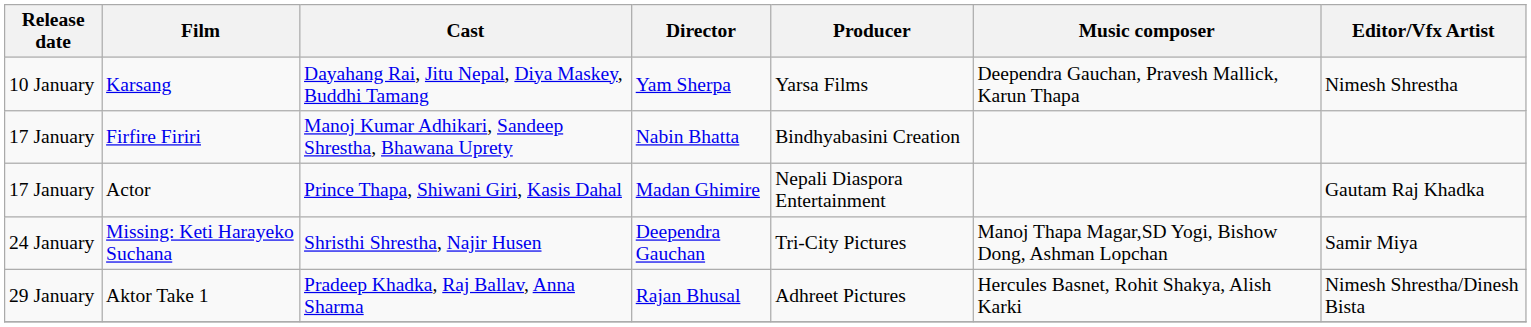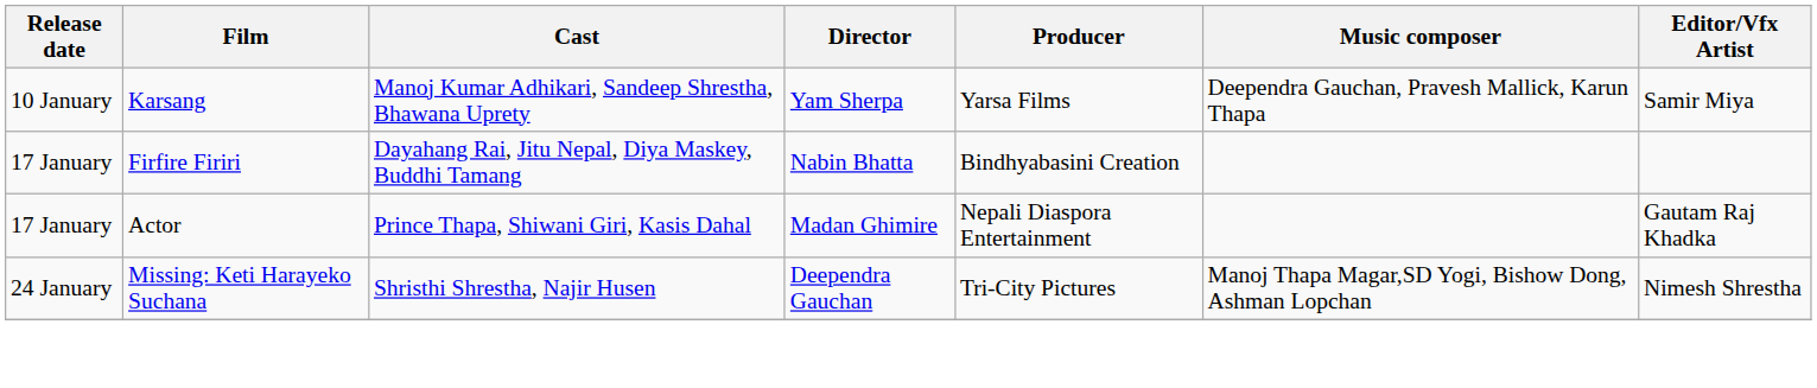 <table class="wikitable sortable">
 <tr>
 <th>Release date</th>
 <th>Film</th>
 <th>Cast</th>
 <th>Director</th>
 <th>Producer</th>
 <th>Music composer</th>
 <th>Editor/Vfx Artist</th>
 </tr>
 <tr>
 <td>10 January</td>
 <td><a href='#'>Karsang</a></td>
-<td><a href='#'>Dayahang Rai</a>, <a href='#'>Jitu Nepal</a>, <a href='#'>Diya Maskey</a>, <a href='#'>Buddhi Tamang</a></td>
+<td><a href='#'>Manoj Kumar Adhikari</a>, <a href='#'>Sandeep Shrestha</a>, <a href='#'>Bhawana Uprety</a></td>
 <td><a href='#'>Yam Sherpa</a></td>
 <td>Yarsa Films</td>
 <td>Deependra Gauchan, Pravesh Mallick, Karun Thapa</td>
-<td>Nimesh Shrestha</td>
+<td>Samir Miya</td>
 </tr>
 <tr>
 <td>17 January</td>
 <td><a href='#'>Firfire Firiri</a></td>
-<td><a href='#'>Manoj Kumar Adhikari</a>, <a href='#'>Sandeep Shrestha</a>, <a href='#'>Bhawana Uprety</a></td>
+<td><a href='#'>Dayahang Rai</a>, <a href='#'>Jitu Nepal</a>, <a href='#'>Diya Maskey</a>, <a href='#'>Buddhi Tamang</a></td>
 <td><a href='#'>Nabin Bhatta</a></td>
 <td>Bindhyabasini Creation</td>
 <td></td>
 <td></td>
 </tr>
 <tr>
 <td>17 January</td>
 <td>Actor</td>
 <td><a href='#'>Prince Thapa</a>, <a href='#'>Shiwani Giri</a>, <a href='#'>Kasis Dahal</a></td>
 <td><a href='#'>Madan Ghimire</a></td>
 <td>Nepali Diaspora Entertainment</td>
 <td></td>
 <td>Gautam Raj Khadka</td>
 </tr>
 <tr>
 <td>24 January</td>
 <td><a href='#'>Missing: Keti Harayeko Suchana</a></td>
 <td><a href='#'>Shristhi Shrestha</a>, <a href='#'>Najir Husen</a></td>
 <td><a href='#'>Deependra Gauchan</a></td>
 <td>Tri-City Pictures</td>
 <td>Manoj Thapa Magar,SD Yogi, Bishow Dong, Ashman Lopchan</td>
-<td>Samir Miya</td>
-</tr>
-<tr>
-<td>29 January</td>
-<td>Aktor Take 1</td>
-<td><a href='#'>Pradeep Khadka</a>, <a href='#'>Raj Ballav</a>, <a href='#'>Anna Sharma</a></td>
-<td><a href='#'>Rajan Bhusal</a></td>
-<td>Adhreet Pictures</td>
-<td>Hercules Basnet, Rohit Shakya, Alish Karki</td>
-<td>Nimesh Shrestha/Dinesh Bista</td>
+<td>Nimesh Shrestha</td>
 </tr>
 <tr>
 </tr>
 </table>
